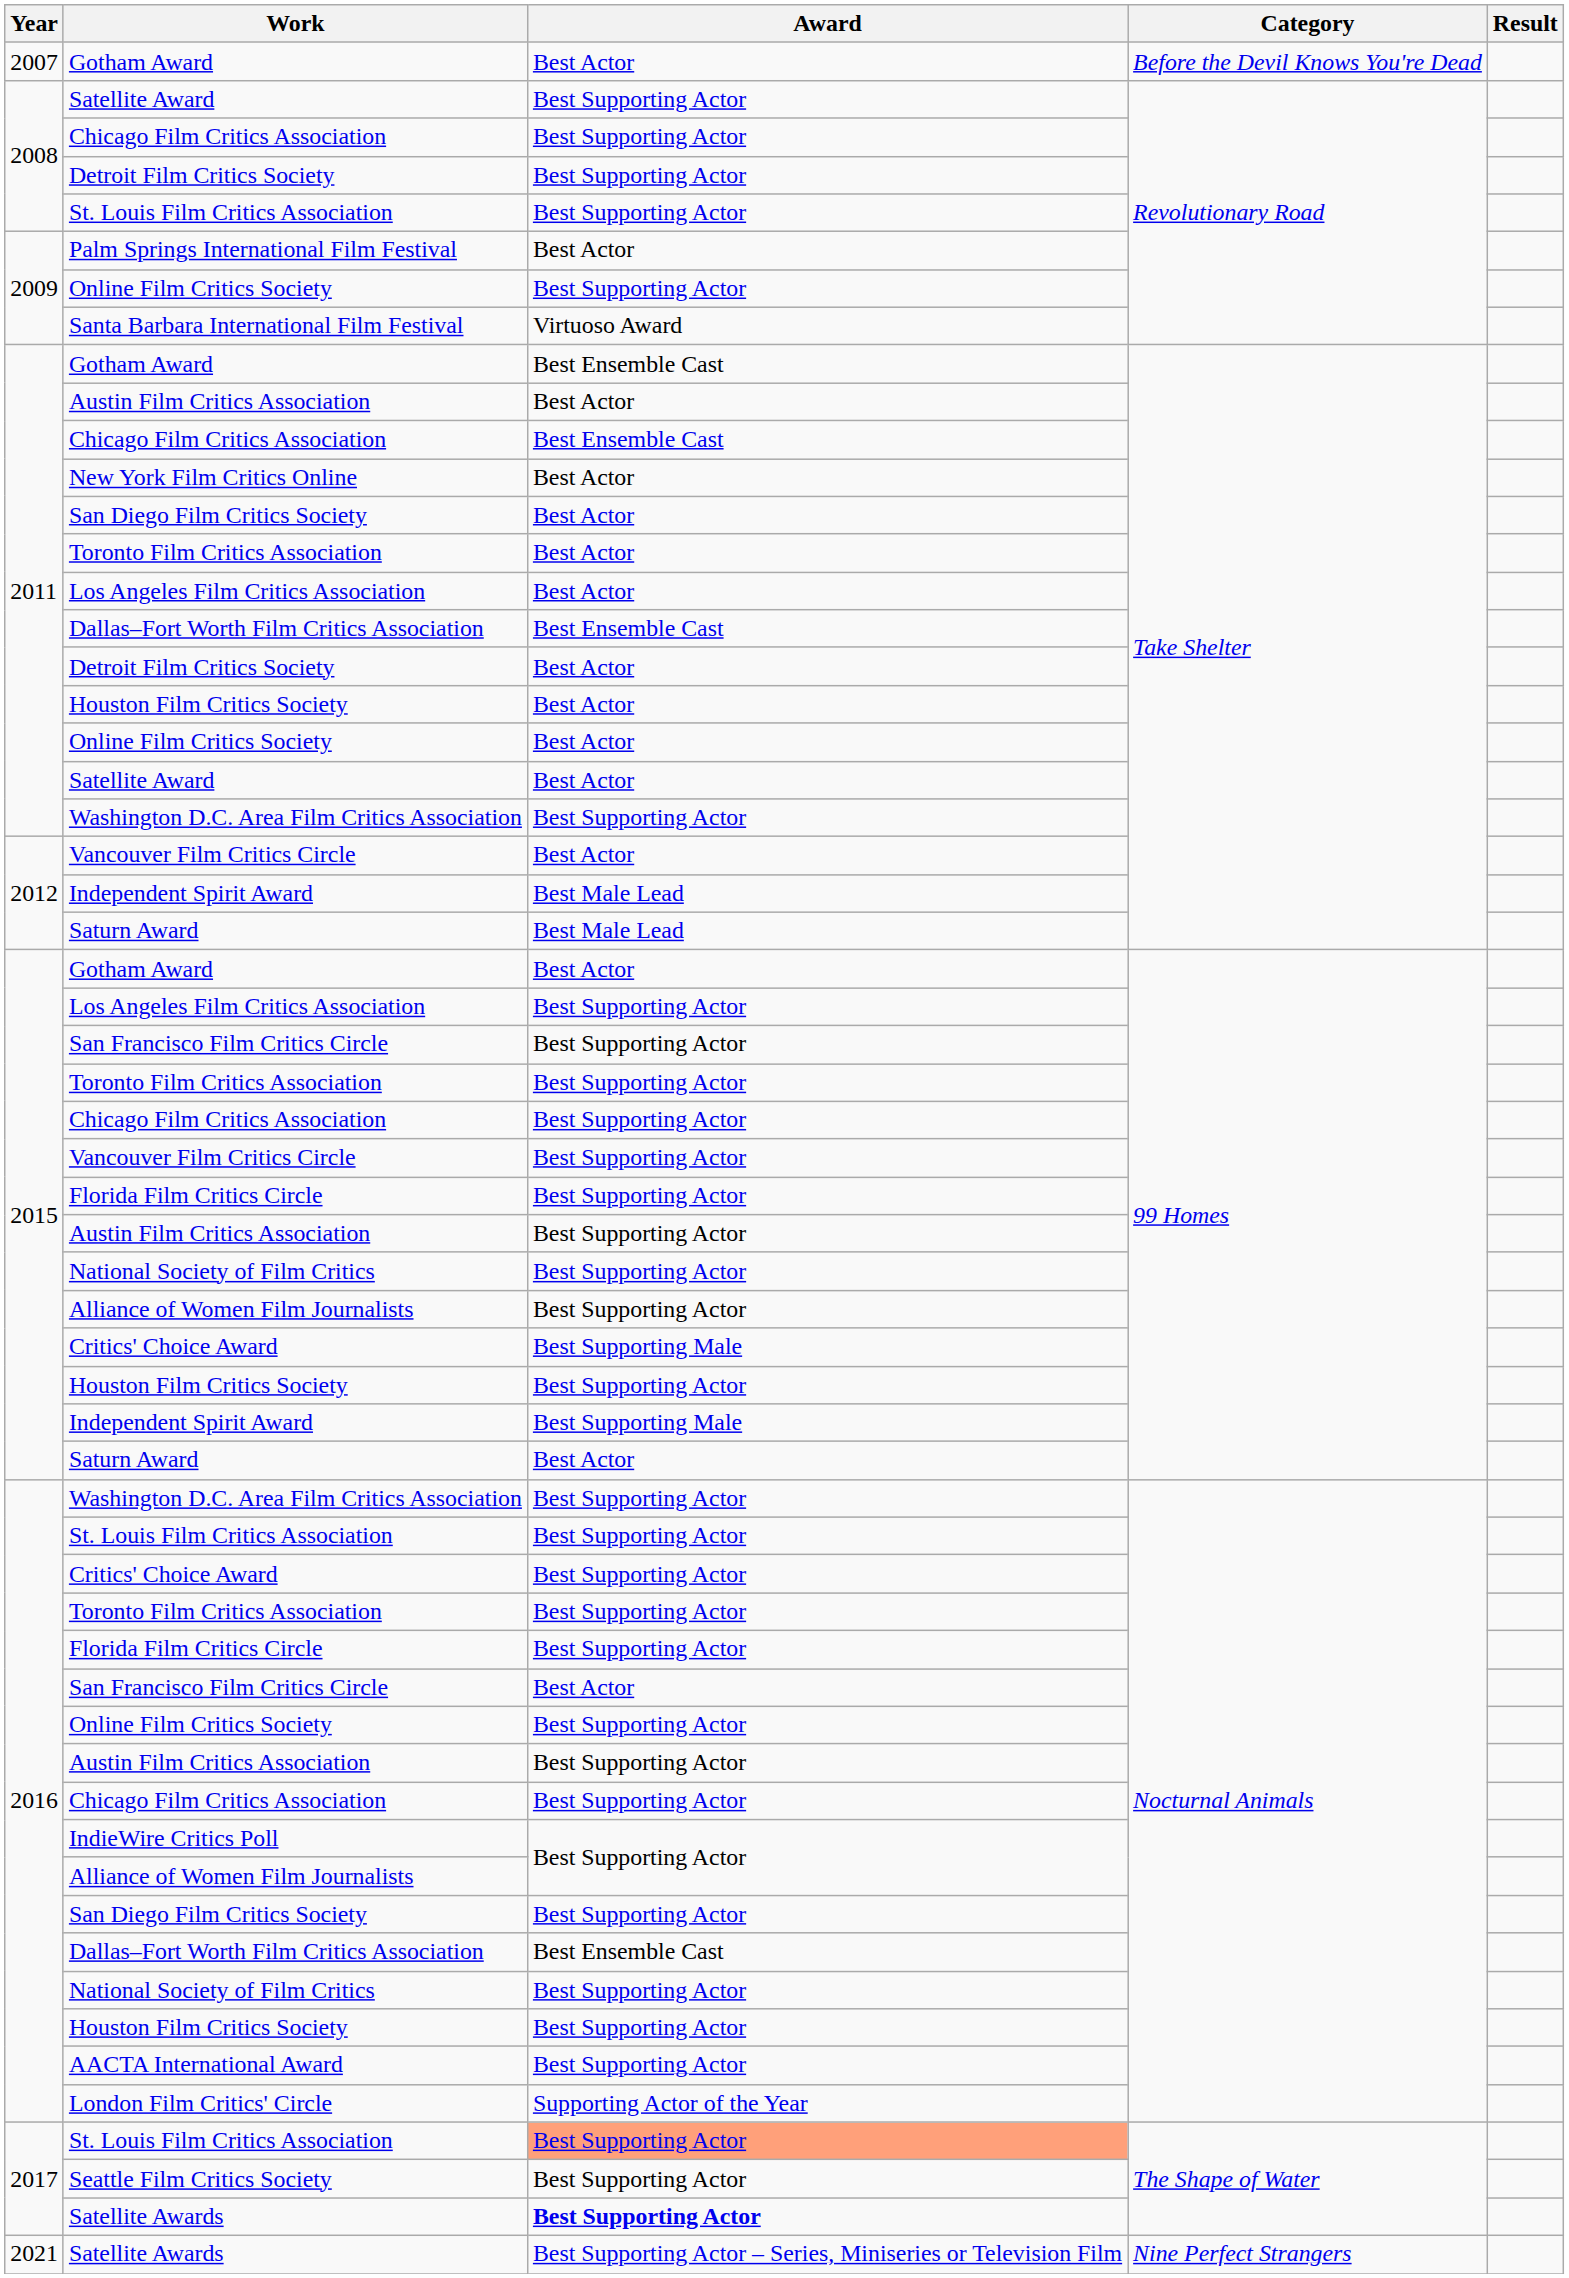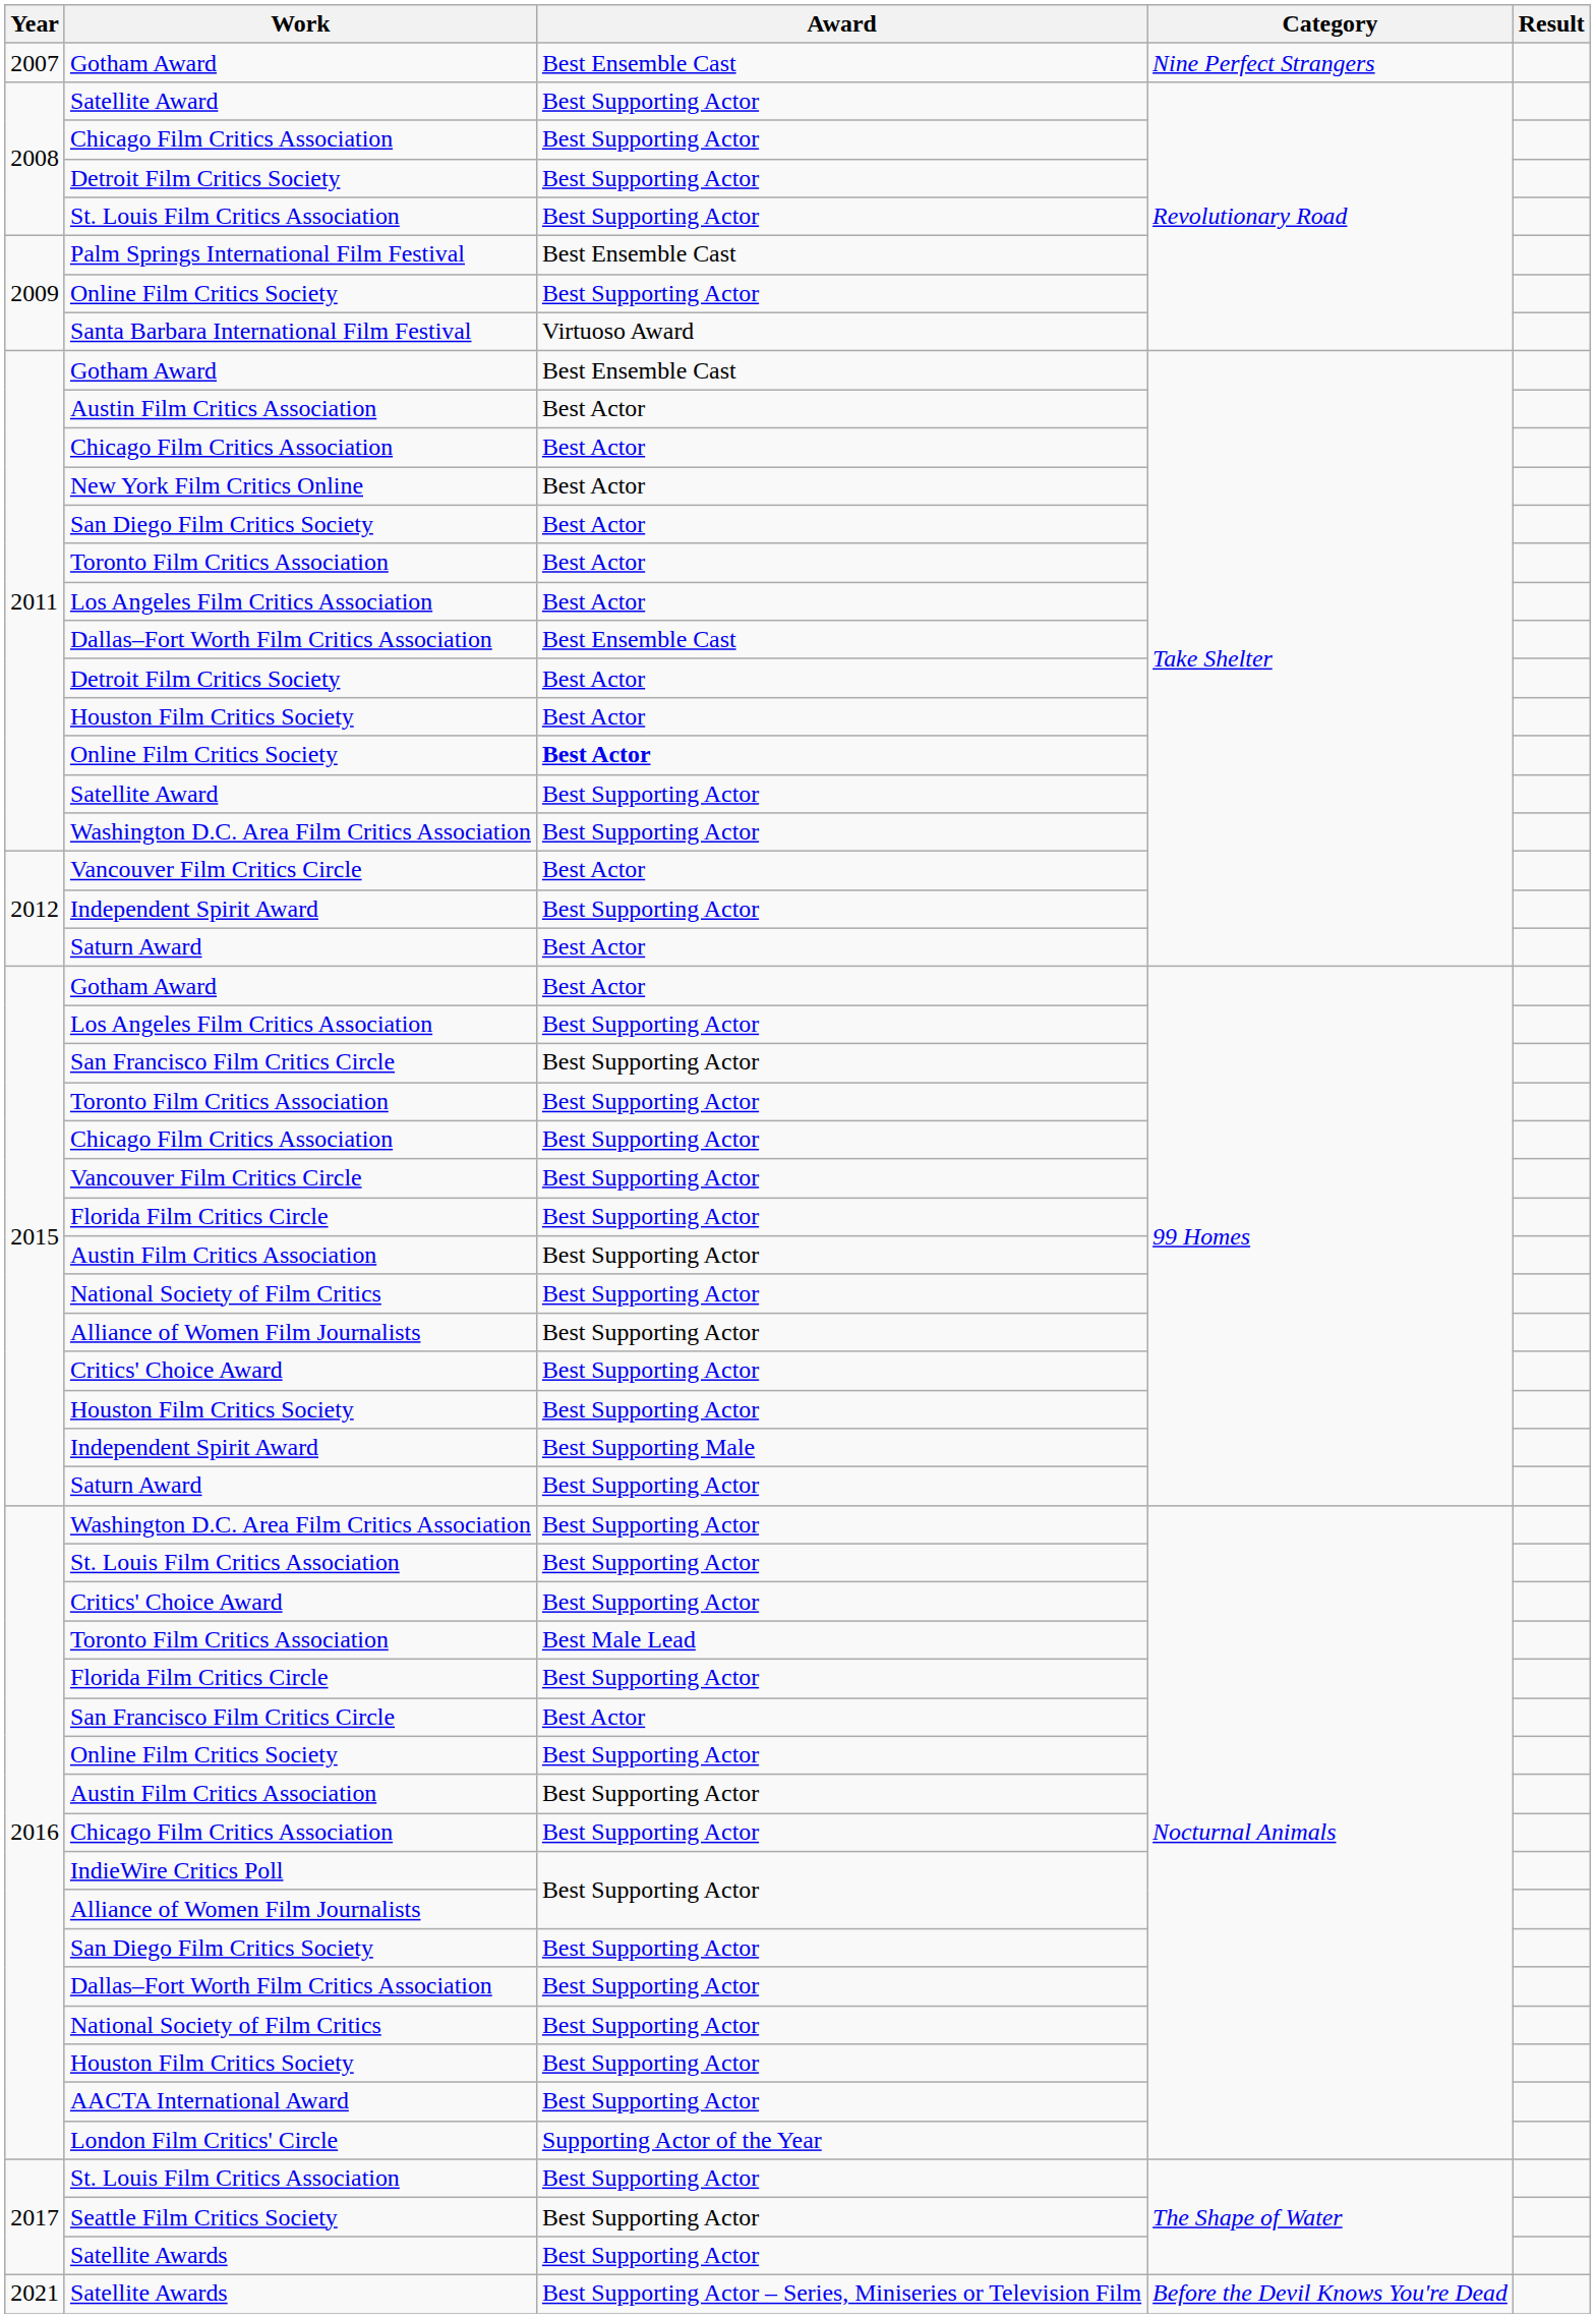 <table class="wikitable unsortable">
 <tr>
 <th>Year</th>
 <th>Work</th>
 <th>Award</th>
 <th>Category</th>
 <th>Result</th>
 </tr>
 <tr>
 <td>2007</td>
 <td><a href='#'>Gotham Award</a></td>
-<td><a href='#'>Best Actor</a></td>
-<td><em><a href='#'>Before the Devil Knows You're Dead</a></em></td>
+<td><a href='#'>Best Ensemble Cast</a></td>
+<td><em><a href='#'>Nine Perfect Strangers</a></em></td>
 <td></td>
 </tr>
 <tr>
 <td rowspan="4">2008</td>
 <td><a href='#'>Satellite Award</a></td>
 <td><a href='#'>Best Supporting Actor</a></td>
 <td rowspan=7><em><a href='#'>Revolutionary Road</a></em></td>
 <td></td>
 </tr>
 <tr>
 <td><a href='#'>Chicago Film Critics Association</a></td>
 <td><a href='#'>Best Supporting Actor</a></td>
 <td></td>
 </tr>
 <tr>
 <td><a href='#'>Detroit Film Critics Society</a></td>
 <td><a href='#'>Best Supporting Actor</a></td>
 <td></td>
 </tr>
 <tr>
 <td><a href='#'>St. Louis Film Critics Association</a></td>
 <td><a href='#'>Best Supporting Actor</a></td>
 <td></td>
 </tr>
 <tr>
 <td rowspan="3">2009</td>
 <td><a href='#'>Palm Springs International Film Festival</a></td>
-<td>Best Actor</td>
+<td>Best Ensemble Cast</td>
 <td></td>
 </tr>
 <tr>
 <td><a href='#'>Online Film Critics Society</a></td>
 <td><a href='#'>Best Supporting Actor</a></td>
 <td></td>
 </tr>
 <tr>
 <td><a href='#'>Santa Barbara International Film Festival</a></td>
 <td>Virtuoso Award</td>
 <td></td>
 </tr>
 <tr>
 <td rowspan="13">2011</td>
 <td><a href='#'>Gotham Award</a></td>
 <td>Best Ensemble Cast</td>
 <td rowspan=16><em><a href='#'>Take Shelter</a></em></td>
 <td></td>
 </tr>
 <tr>
 <td><a href='#'>Austin Film Critics Association</a></td>
 <td>Best Actor</td>
 <td></td>
 </tr>
 <tr>
 <td><a href='#'>Chicago Film Critics Association</a></td>
-<td><a href='#'>Best Ensemble Cast</a></td>
+<td><a href='#'>Best Actor</a></td>
 <td></td>
 </tr>
 <tr>
 <td><a href='#'>New York Film Critics Online</a></td>
 <td>Best Actor</td>
 <td></td>
 </tr>
 <tr>
 <td><a href='#'>San Diego Film Critics Society</a></td>
 <td><a href='#'>Best Actor</a></td>
 <td></td>
 </tr>
 <tr>
 <td><a href='#'>Toronto Film Critics Association</a></td>
 <td><a href='#'>Best Actor</a></td>
 <td></td>
 </tr>
 <tr>
 <td><a href='#'>Los Angeles Film Critics Association</a></td>
 <td><a href='#'>Best Actor</a></td>
 <td></td>
 </tr>
 <tr>
 <td><a href='#'>Dallas–Fort Worth Film Critics Association</a></td>
 <td><a href='#'>Best Ensemble Cast</a></td>
 <td></td>
 </tr>
 <tr>
 <td><a href='#'>Detroit Film Critics Society</a></td>
 <td><a href='#'>Best Actor</a></td>
 <td></td>
 </tr>
 <tr>
 <td><a href='#'>Houston Film Critics Society</a></td>
 <td><a href='#'>Best Actor</a></td>
 <td></td>
 </tr>
 <tr>
 <td><a href='#'>Online Film Critics Society</a></td>
-<td><a href='#'>Best Actor</a></td>
+<td><strong><a href='#'>Best Actor</a></strong></td>
 <td></td>
 </tr>
 <tr>
 <td><a href='#'>Satellite Award</a></td>
-<td><a href='#'>Best Actor</a></td>
+<td><a href='#'>Best Supporting Actor</a></td>
 <td></td>
 </tr>
 <tr>
 <td><a href='#'>Washington D.C. Area Film Critics Association</a></td>
 <td><a href='#'>Best Supporting Actor</a></td>
 <td></td>
 </tr>
 <tr>
 <td rowspan="3">2012</td>
 <td><a href='#'>Vancouver Film Critics Circle</a></td>
 <td><a href='#'>Best Actor</a></td>
 <td></td>
 </tr>
 <tr>
 <td><a href='#'>Independent Spirit Award</a></td>
-<td><a href='#'>Best Male Lead</a></td>
+<td><a href='#'>Best Supporting Actor</a></td>
 <td></td>
 </tr>
 <tr>
 <td><a href='#'>Saturn Award</a></td>
-<td><a href='#'>Best Male Lead</a></td>
+<td><a href='#'>Best Actor</a></td>
 <td></td>
 </tr>
 <tr>
 <td rowspan="14">2015</td>
 <td><a href='#'>Gotham Award</a></td>
 <td><a href='#'>Best Actor</a></td>
 <td rowspan="14"><em><a href='#'>99 Homes</a></em></td>
 <td></td>
 </tr>
 <tr>
 <td><a href='#'>Los Angeles Film Critics Association</a></td>
 <td><a href='#'>Best Supporting Actor</a></td>
 <td></td>
 </tr>
 <tr>
 <td><a href='#'>San Francisco Film Critics Circle</a></td>
 <td>Best Supporting Actor</td>
 <td></td>
 </tr>
 <tr>
 <td><a href='#'>Toronto Film Critics Association</a></td>
 <td><a href='#'>Best Supporting Actor</a></td>
 <td></td>
 </tr>
 <tr>
 <td><a href='#'>Chicago Film Critics Association</a></td>
 <td><a href='#'>Best Supporting Actor</a></td>
 <td></td>
 </tr>
 <tr>
 <td><a href='#'>Vancouver Film Critics Circle</a></td>
 <td><a href='#'>Best Supporting Actor</a></td>
 <td></td>
 </tr>
 <tr>
 <td><a href='#'>Florida Film Critics Circle</a></td>
 <td><a href='#'>Best Supporting Actor</a></td>
 <td></td>
 </tr>
 <tr>
 <td><a href='#'>Austin Film Critics Association</a></td>
 <td>Best Supporting Actor</td>
 <td></td>
 </tr>
 <tr>
 <td><a href='#'>National Society of Film Critics</a></td>
 <td><a href='#'>Best Supporting Actor</a></td>
 <td></td>
 </tr>
 <tr>
 <td><a href='#'>Alliance of Women Film Journalists</a></td>
 <td>Best Supporting Actor</td>
 <td></td>
 </tr>
 <tr>
 <td><a href='#'>Critics' Choice Award</a></td>
-<td><a href='#'>Best Supporting Male</a></td>
+<td><a href='#'>Best Supporting Actor</a></td>
 <td></td>
 </tr>
 <tr>
 <td><a href='#'>Houston Film Critics Society</a></td>
 <td><a href='#'>Best Supporting Actor</a></td>
 <td></td>
 </tr>
 <tr>
 <td><a href='#'>Independent Spirit Award</a></td>
 <td><a href='#'>Best Supporting Male</a></td>
 <td></td>
 </tr>
 <tr>
 <td><a href='#'>Saturn Award</a></td>
-<td><a href='#'>Best Actor</a></td>
+<td><a href='#'>Best Supporting Actor</a></td>
 <td></td>
 </tr>
 <tr>
 <td rowspan=17>2016</td>
 <td><a href='#'>Washington D.C. Area Film Critics Association</a></td>
 <td><a href='#'>Best Supporting Actor</a></td>
 <td rowspan="17"><em><a href='#'>Nocturnal Animals</a></em></td>
 <td></td>
 </tr>
 <tr>
 <td><a href='#'>St. Louis Film Critics Association</a></td>
 <td><a href='#'>Best Supporting Actor</a></td>
 <td></td>
 </tr>
 <tr>
 <td><a href='#'>Critics' Choice Award</a></td>
 <td><a href='#'>Best Supporting Actor</a></td>
 <td></td>
 </tr>
 <tr>
 <td><a href='#'>Toronto Film Critics Association</a></td>
-<td><a href='#'>Best Supporting Actor</a></td>
+<td><a href='#'>Best Male Lead</a></td>
 <td></td>
 </tr>
 <tr>
 <td><a href='#'>Florida Film Critics Circle</a></td>
 <td><a href='#'>Best Supporting Actor</a></td>
 <td></td>
 </tr>
 <tr>
 <td><a href='#'>San Francisco Film Critics Circle</a></td>
 <td><a href='#'>Best Actor</a></td>
 <td></td>
 </tr>
 <tr>
 <td><a href='#'>Online Film Critics Society</a></td>
 <td><a href='#'>Best Supporting Actor</a></td>
 <td></td>
 </tr>
 <tr>
 <td><a href='#'>Austin Film Critics Association</a></td>
 <td>Best Supporting Actor</td>
 <td></td>
 </tr>
 <tr>
 <td><a href='#'>Chicago Film Critics Association</a></td>
 <td><a href='#'>Best Supporting Actor</a></td>
 <td></td>
 </tr>
 <tr>
 <td><a href='#'>IndieWire Critics Poll</a></td>
 <td rowspan="2">Best Supporting Actor</td>
 <td></td>
 </tr>
 <tr>
 <td><a href='#'>Alliance of Women Film Journalists</a></td>
 <td></td>
 </tr>
 <tr>
 <td><a href='#'>San Diego Film Critics Society</a></td>
 <td><a href='#'>Best Supporting Actor</a></td>
 <td></td>
 </tr>
 <tr>
 <td><a href='#'>Dallas–Fort Worth Film Critics Association</a></td>
-<td>Best Ensemble Cast</td>
+<td><a href='#'>Best Supporting Actor</a></td>
 <td></td>
 </tr>
 <tr>
 <td><a href='#'>National Society of Film Critics</a></td>
 <td><a href='#'>Best Supporting Actor</a></td>
 <td></td>
 </tr>
 <tr>
 <td><a href='#'>Houston Film Critics Society</a></td>
 <td><a href='#'>Best Supporting Actor</a></td>
 <td></td>
 </tr>
 <tr>
 <td><a href='#'>AACTA International Award</a></td>
 <td><a href='#'>Best Supporting Actor</a></td>
 <td></td>
 </tr>
 <tr>
 <td><a href='#'>London Film Critics' Circle</a></td>
 <td><a href='#'>Supporting Actor of the Year</a></td>
 <td></td>
 </tr>
 <tr>
 <td rowspan=3>2017</td>
 <td><a href='#'>St. Louis Film Critics Association</a></td>
-<td style="background: lightsalmon;"><a href='#'>Best Supporting Actor</a></td>
+<td><a href='#'>Best Supporting Actor</a></td>
 <td rowspan="3"><em><a href='#'>The Shape of Water</a></em></td>
 <td></td>
 </tr>
 <tr>
 <td><a href='#'>Seattle Film Critics Society</a></td>
 <td>Best Supporting Actor</td>
 <td></td>
 </tr>
 <tr>
 <td><a href='#'>Satellite Awards</a></td>
-<td><strong><a href='#'>Best Supporting Actor</a></strong></td>
+<td><a href='#'>Best Supporting Actor</a></td>
 <td></td>
 </tr>
 <tr>
 <td>2021</td>
 <td><a href='#'>Satellite Awards</a></td>
 <td><a href='#'>Best Supporting Actor – Series, Miniseries or Television Film</a></td>
-<td><em><a href='#'>Nine Perfect Strangers</a></em></td>
+<td><em><a href='#'>Before the Devil Knows You're Dead</a></em></td>
 <td></td>
 </tr>
 </table>
